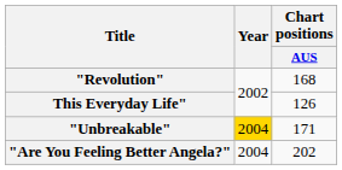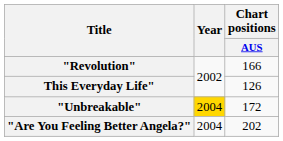 <table class="wikitable plainrowheaders" style="text-align:center;">
 <tr>
 <th rowspan="2">Title</th>
 <th rowspan="2">Year</th>
 <th colspan="1">Chart positions</th>
 </tr>
 <tr>
 <th scope="col" style="width:3em;font-size:85%;"><a href='#'>AUS</a><br></th>
 </tr>
 <tr>
 <th scope="row">"Revolution"</th>
 <td rowspan="2">2002</td>
-<td>168</td>
+<td>166</td>
 </tr>
 <tr>
 <th scope="row">This Everyday Life"</th>
 <td>126</td>
 </tr>
 <tr>
 <th scope="row">"Unbreakable"</th>
 <td rowspan="1" style="background: gold;">2004</td>
-<td>171</td>
+<td>172</td>
 </tr>
 <tr>
 <th scope="row">"Are You Feeling Better Angela?"</th>
 <td rowspan="1">2004</td>
 <td>202</td>
 </tr>
 </table>
